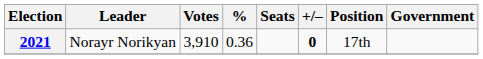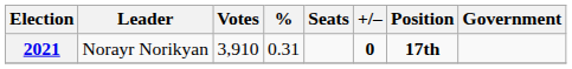 <table class="wikitable" style="text-align: center;">
 <tr>
 <th>Election</th>
 <th>Leader</th>
 <th>Votes</th>
 <th>%</th>
 <th>Seats</th>
 <th>+/–</th>
 <th>Position</th>
 <th>Government</th>
 </tr>
 <tr>
 <th rowspan="1"><a href='#'>2021</a></th>
 <td rowspan="1">Norayr Norikyan</td>
 <td rowspan="1">3,910</td>
-<td rowspan="1">0.36</td>
+<td rowspan="1">0.31</td>
 <td rowspan="1"></td>
 <td rowspan="1"><strong> 0</strong></td>
-<td rowspan="1"> 17th</td>
+<td rowspan="1"><strong> 17th</strong></td>
 <td></td>
 </tr>
 <tr>
 </tr>
 </table>
